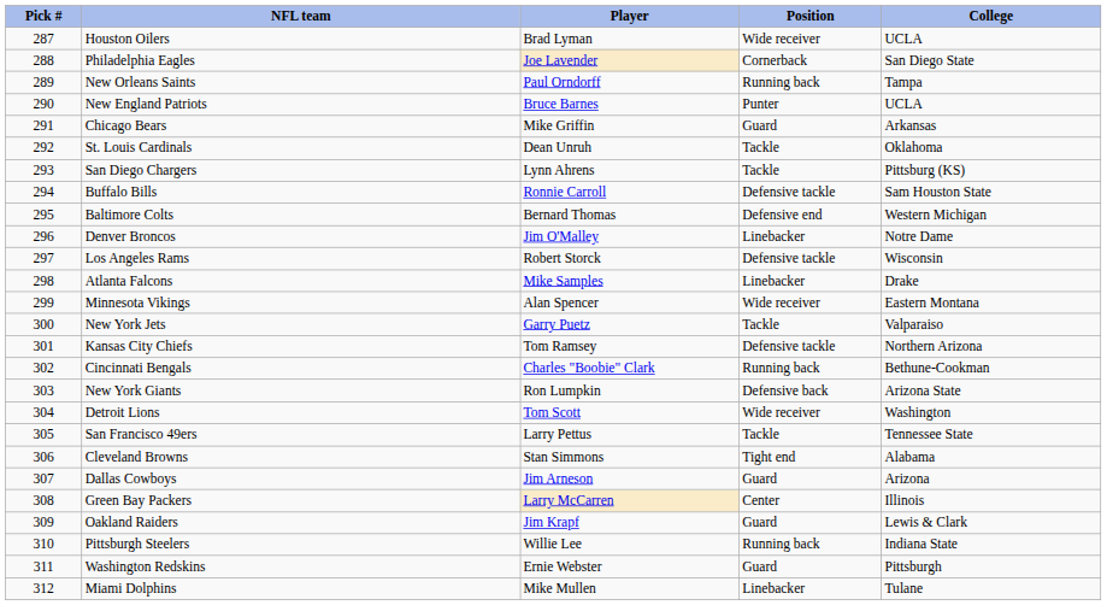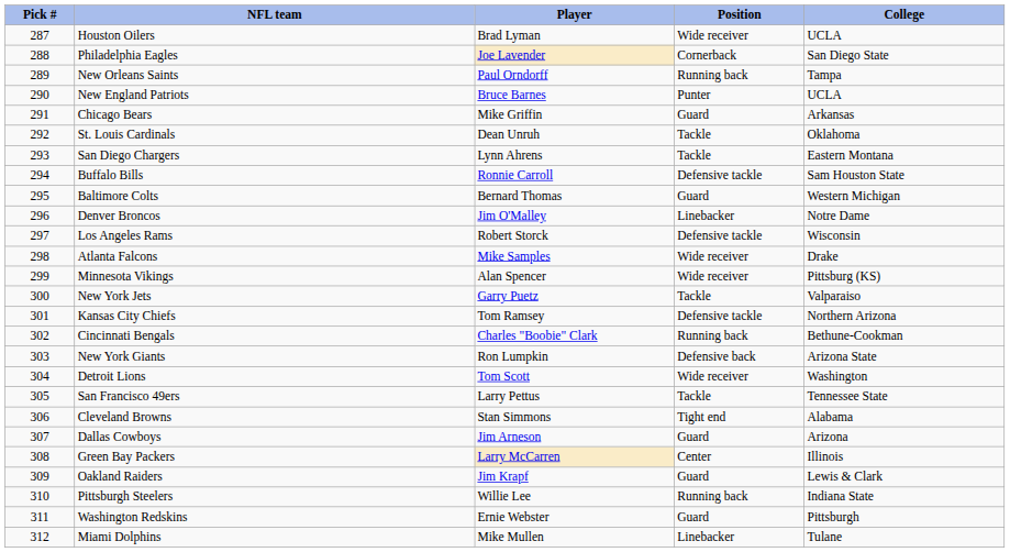 <table class="wikitable sortable sortable" style="width: 100%">
 <tr>
 <th style="background:#a8bdec; width:7%;">Pick #</th>
 <th style="width:40%; background:#a8bdec;">NFL team</th>
 <th style="width:20%; background:#a8bdec;">Player</th>
 <th style="width:13%; background:#a8bdec;">Position</th>
 <th style="background:#A8BDEC;">College</th>
 </tr>
 <tr>
 <td align=center>287</td>
 <td>Houston Oilers</td>
 <td>Brad Lyman</td>
 <td>Wide receiver</td>
 <td>UCLA</td>
 </tr>
 <tr>
 <td align=center>288</td>
 <td>Philadelphia Eagles</td>
 <td style="background:#faecc8;"><a href='#'>Joe Lavender</a></td>
 <td>Cornerback</td>
 <td>San Diego State</td>
 </tr>
 <tr>
 <td align=center>289</td>
 <td>New Orleans Saints</td>
 <td><a href='#'>Paul Orndorff</a></td>
 <td>Running back</td>
 <td>Tampa</td>
 </tr>
 <tr>
 <td align=center>290</td>
 <td>New England Patriots</td>
 <td><a href='#'>Bruce Barnes</a></td>
 <td>Punter</td>
 <td>UCLA</td>
 </tr>
 <tr>
 <td align=center>291</td>
 <td>Chicago Bears</td>
 <td>Mike Griffin</td>
 <td>Guard</td>
 <td>Arkansas</td>
 </tr>
 <tr>
 <td align=center>292</td>
 <td>St. Louis Cardinals</td>
 <td>Dean Unruh</td>
 <td>Tackle</td>
 <td>Oklahoma</td>
 </tr>
 <tr>
 <td align=center>293</td>
 <td>San Diego Chargers</td>
 <td>Lynn Ahrens</td>
 <td>Tackle</td>
-<td>Pittsburg (KS)</td>
+<td>Eastern Montana</td>
 </tr>
 <tr>
 <td align=center>294</td>
 <td>Buffalo Bills</td>
 <td><a href='#'>Ronnie Carroll</a></td>
 <td>Defensive tackle</td>
 <td>Sam Houston State</td>
 </tr>
 <tr>
 <td align=center>295</td>
 <td>Baltimore Colts</td>
 <td>Bernard Thomas</td>
-<td>Defensive end</td>
+<td>Guard</td>
 <td>Western Michigan</td>
 </tr>
 <tr>
 <td align=center>296</td>
 <td>Denver Broncos</td>
 <td><a href='#'>Jim O'Malley</a></td>
 <td>Linebacker</td>
 <td>Notre Dame</td>
 </tr>
 <tr>
 <td align=center>297</td>
 <td>Los Angeles Rams</td>
 <td>Robert Storck</td>
 <td>Defensive tackle</td>
 <td>Wisconsin</td>
 </tr>
 <tr>
 <td align=center>298</td>
 <td>Atlanta Falcons</td>
 <td><a href='#'>Mike Samples</a></td>
-<td>Linebacker</td>
+<td>Wide receiver</td>
 <td>Drake</td>
 </tr>
 <tr>
 <td align=center>299</td>
 <td>Minnesota Vikings</td>
 <td>Alan Spencer</td>
 <td>Wide receiver</td>
-<td>Eastern Montana</td>
+<td>Pittsburg (KS)</td>
 </tr>
 <tr>
 <td align=center>300</td>
 <td>New York Jets</td>
 <td><a href='#'>Garry Puetz</a></td>
 <td>Tackle</td>
 <td>Valparaiso</td>
 </tr>
 <tr>
 <td align=center>301</td>
 <td>Kansas City Chiefs</td>
 <td>Tom Ramsey</td>
 <td>Defensive tackle</td>
 <td>Northern Arizona</td>
 </tr>
 <tr>
 <td align=center>302</td>
 <td>Cincinnati Bengals</td>
 <td><a href='#'>Charles "Boobie" Clark</a></td>
 <td>Running back</td>
 <td>Bethune-Cookman</td>
 </tr>
 <tr>
 <td align=center>303</td>
 <td>New York Giants</td>
 <td>Ron Lumpkin</td>
 <td>Defensive back</td>
 <td>Arizona State</td>
 </tr>
 <tr>
 <td align=center>304</td>
 <td>Detroit Lions</td>
 <td><a href='#'>Tom Scott</a></td>
 <td>Wide receiver</td>
 <td>Washington</td>
 </tr>
 <tr>
 <td align=center>305</td>
 <td>San Francisco 49ers</td>
 <td>Larry Pettus</td>
 <td>Tackle</td>
 <td>Tennessee State</td>
 </tr>
 <tr>
 <td align=center>306</td>
 <td>Cleveland Browns</td>
 <td>Stan Simmons</td>
 <td>Tight end</td>
 <td>Alabama</td>
 </tr>
 <tr>
 <td align=center>307</td>
 <td>Dallas Cowboys</td>
 <td><a href='#'>Jim Arneson</a></td>
 <td>Guard</td>
 <td>Arizona</td>
 </tr>
 <tr>
 <td align=center>308</td>
 <td>Green Bay Packers</td>
 <td style="background:#faecc8;"><a href='#'>Larry McCarren</a></td>
 <td>Center</td>
 <td>Illinois</td>
 </tr>
 <tr>
 <td align=center>309</td>
 <td>Oakland Raiders</td>
 <td><a href='#'>Jim Krapf</a></td>
 <td>Guard</td>
 <td>Lewis & Clark</td>
 </tr>
 <tr>
 <td align=center>310</td>
 <td>Pittsburgh Steelers</td>
 <td>Willie Lee</td>
 <td>Running back</td>
 <td>Indiana State</td>
 </tr>
 <tr>
 <td align=center>311</td>
 <td>Washington Redskins</td>
 <td>Ernie Webster</td>
 <td>Guard</td>
 <td>Pittsburgh</td>
 </tr>
 <tr>
 <td align=center>312</td>
 <td>Miami Dolphins</td>
 <td>Mike Mullen</td>
 <td>Linebacker</td>
 <td>Tulane</td>
 </tr>
 </table>
